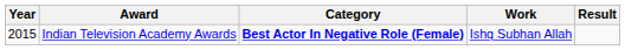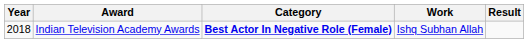 <table class="wikitable sortable" style="text-align:center;">
 <tr>
 <th>Year</th>
 <th>Award</th>
 <th>Category</th>
 <th>Work</th>
 <th>Result</th>
 </tr>
 <tr>
-<td>2015</td>
+<td>2018</td>
 <td><a href='#'>Indian Television Academy Awards</a></td>
 <td><strong><a href='#'>Best Actor In Negative Role (Female)</a></strong></td>
 <td><a href='#'>Ishq Subhan Allah</a></td>
 <td></td>
 </tr>
 </table>
